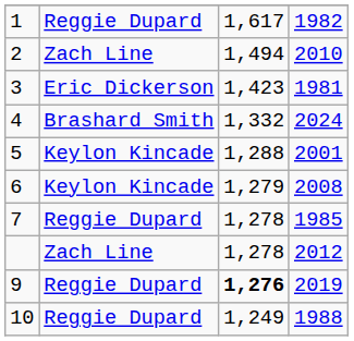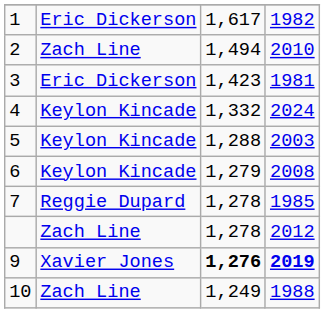 <table class="wikitable">
 <tr>
 </tr>
 <tr>
 <td>1</td>
-<td><a href='#'>Reggie Dupard</a></td>
+<td><a href='#'>Eric Dickerson</a></td>
 <td>1,617</td>
 <td><a href='#'>1982</a></td>
 </tr>
 <tr>
 <td>2</td>
 <td><a href='#'>Zach Line</a></td>
 <td>1,494</td>
 <td><a href='#'>2010</a></td>
 </tr>
 <tr>
 <td>3</td>
 <td><a href='#'>Eric Dickerson</a></td>
 <td>1,423</td>
 <td><a href='#'>1981</a></td>
 </tr>
 <tr>
 <td>4</td>
-<td><a href='#'>Brashard Smith</a></td>
+<td><a href='#'>Keylon Kincade</a></td>
 <td>1,332</td>
 <td><a href='#'>2024</a></td>
 </tr>
 <tr>
 <td>5</td>
 <td><a href='#'>Keylon Kincade</a></td>
 <td>1,288</td>
-<td><a href='#'>2001</a></td>
+<td><a href='#'>2003</a></td>
 </tr>
 <tr>
 <td>6</td>
 <td><a href='#'>Keylon Kincade</a></td>
 <td>1,279</td>
 <td><a href='#'>2008</a></td>
 </tr>
 <tr>
 <td>7</td>
 <td><a href='#'>Reggie Dupard</a></td>
 <td>1,278</td>
 <td><a href='#'>1985</a></td>
 </tr>
 <tr>
 <td></td>
 <td><a href='#'>Zach Line</a></td>
 <td>1,278</td>
 <td><a href='#'>2012</a></td>
 </tr>
 <tr>
 <td>9</td>
-<td><a href='#'>Reggie Dupard</a></td>
+<td><a href='#'>Xavier Jones</a></td>
 <td><strong>1,276</strong></td>
-<td><a href='#'>2019</a></td>
+<td><strong><a href='#'>2019</a></strong></td>
 </tr>
 <tr>
 <td>10</td>
-<td><a href='#'>Reggie Dupard</a></td>
+<td><a href='#'>Zach Line</a></td>
 <td>1,249</td>
 <td><a href='#'>1988</a></td>
 </tr>
 </table>
